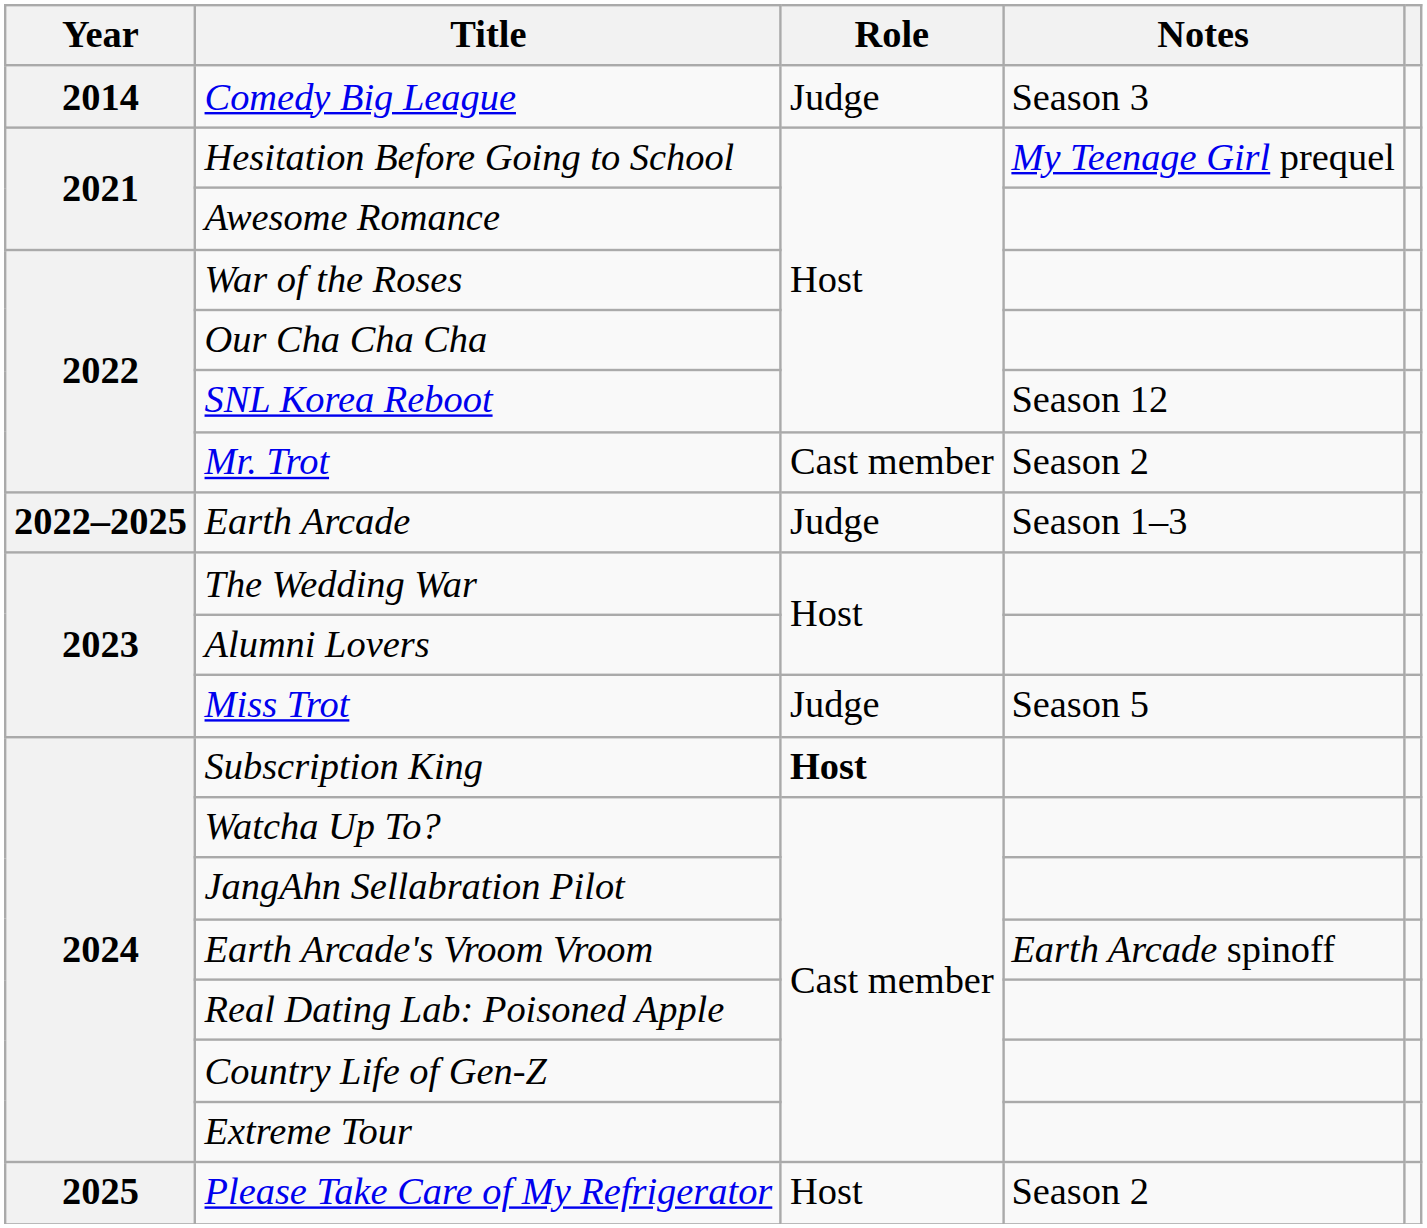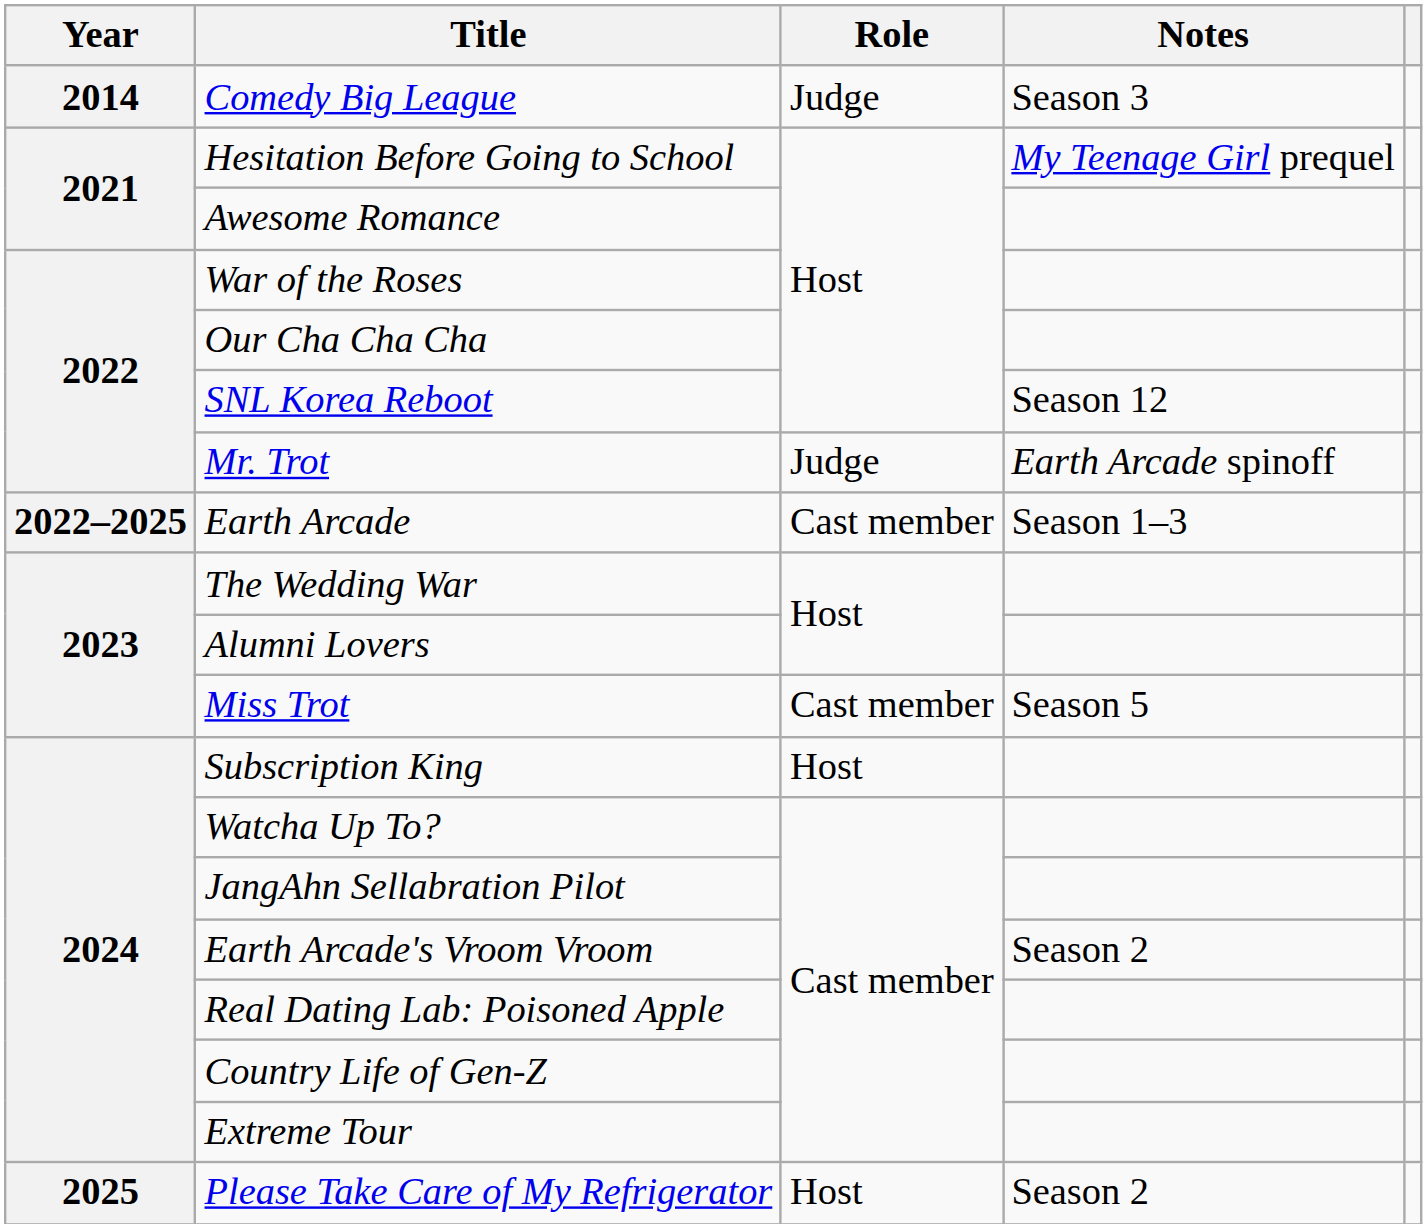 <table class="wikitable plainrowheaders sortable">
 <tr>
 <th scope="col">Year</th>
 <th scope="col">Title</th>
 <th scope="col">Role</th>
 <th scope="col">Notes</th>
 <th scope="col" class="unsortable"></th>
 </tr>
 <tr>
 <th scope="row">2014</th>
 <td><em><a href='#'>Comedy Big League</a></em></td>
 <td>Judge</td>
 <td>Season 3</td>
 <td style="text-align:center"></td>
 </tr>
 <tr>
 <th scope="row" rowspan="2">2021</th>
 <td><em>Hesitation Before Going to School</em></td>
 <td rowspan="5">Host</td>
 <td><em><a href='#'>My Teenage Girl</a></em> prequel</td>
 <td style="text-align:center"></td>
 </tr>
 <tr>
 <td><em>Awesome Romance</em></td>
 <td></td>
 <td style="text-align:center"></td>
 </tr>
 <tr>
 <th scope="row" rowspan="4">2022</th>
 <td><em>War of the Roses</em></td>
 <td></td>
 <td style="text-align:center"></td>
 </tr>
 <tr>
 <td><em>Our Cha Cha Cha</em></td>
 <td></td>
 <td style="text-align:center"></td>
 </tr>
 <tr>
 <td><em><a href='#'>SNL Korea Reboot</a></em></td>
 <td>Season 12</td>
 <td style="text-align:center"></td>
 </tr>
 <tr>
 <td><em><a href='#'>Mr. Trot</a></em></td>
-<td>Cast member</td>
-<td>Season 2</td>
+<td>Judge</td>
+<td><em>Earth Arcade</em> spinoff</td>
 <td style="text-align:center"></td>
 </tr>
 <tr>
 <th scope="row">2022–2025</th>
 <td><em>Earth Arcade</em></td>
-<td>Judge</td>
+<td>Cast member</td>
 <td>Season 1–3</td>
 <td style="text-align:center"></td>
 </tr>
 <tr>
 <th scope="row" rowspan="3">2023</th>
 <td><em>The Wedding War</em></td>
 <td rowspan="2">Host</td>
 <td></td>
 <td style="text-align:center"></td>
 </tr>
 <tr>
 <td><em>Alumni Lovers</em></td>
 <td></td>
 <td style="text-align:center"></td>
 </tr>
 <tr>
 <td><em><a href='#'>Miss Trot</a></em></td>
-<td>Judge</td>
+<td>Cast member</td>
 <td>Season 5</td>
 <td style="text-align:center"></td>
 </tr>
 <tr>
 <th scope="row" rowspan="7">2024</th>
 <td><em>Subscription King</em></td>
-<td><strong>Host</strong></td>
+<td>Host</td>
 <td></td>
 <td style="text-align:center"></td>
 </tr>
 <tr>
 <td><em>Watcha Up To?</em></td>
 <td rowspan="6">Cast member</td>
 <td></td>
 <td style="text-align:center"></td>
 </tr>
 <tr>
 <td><em>JangAhn Sellabration Pilot</em></td>
 <td></td>
 <td style="text-align:center"></td>
 </tr>
 <tr>
 <td><em>Earth Arcade's Vroom Vroom</em></td>
-<td><em>Earth Arcade</em> spinoff</td>
+<td>Season 2</td>
 <td style="text-align:center"></td>
 </tr>
 <tr>
 <td><em>Real Dating Lab: Poisoned Apple</em></td>
 <td></td>
 <td style="text-align:center"></td>
 </tr>
 <tr>
 <td><em>Country Life of Gen-Z</em></td>
 <td></td>
 <td style="text-align:center"></td>
 </tr>
 <tr>
 <td><em>Extreme Tour</em></td>
 <td></td>
 <td style="text-align:center"></td>
 </tr>
 <tr>
 <th scope="row">2025</th>
 <td><em><a href='#'>Please Take Care of My Refrigerator</a></em></td>
 <td>Host</td>
 <td>Season 2</td>
 <td style="text-align:center"></td>
 </tr>
 </table>
